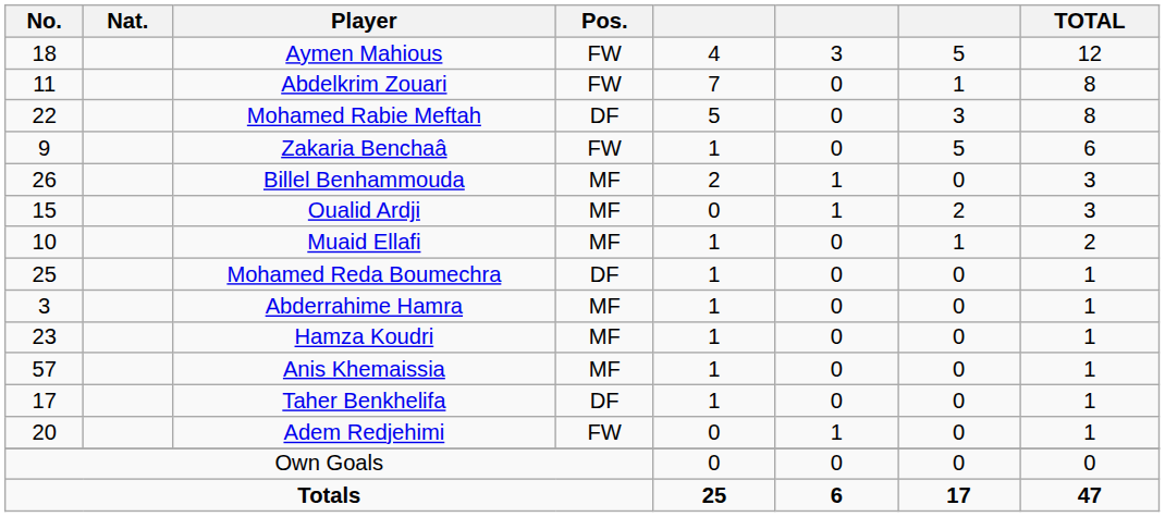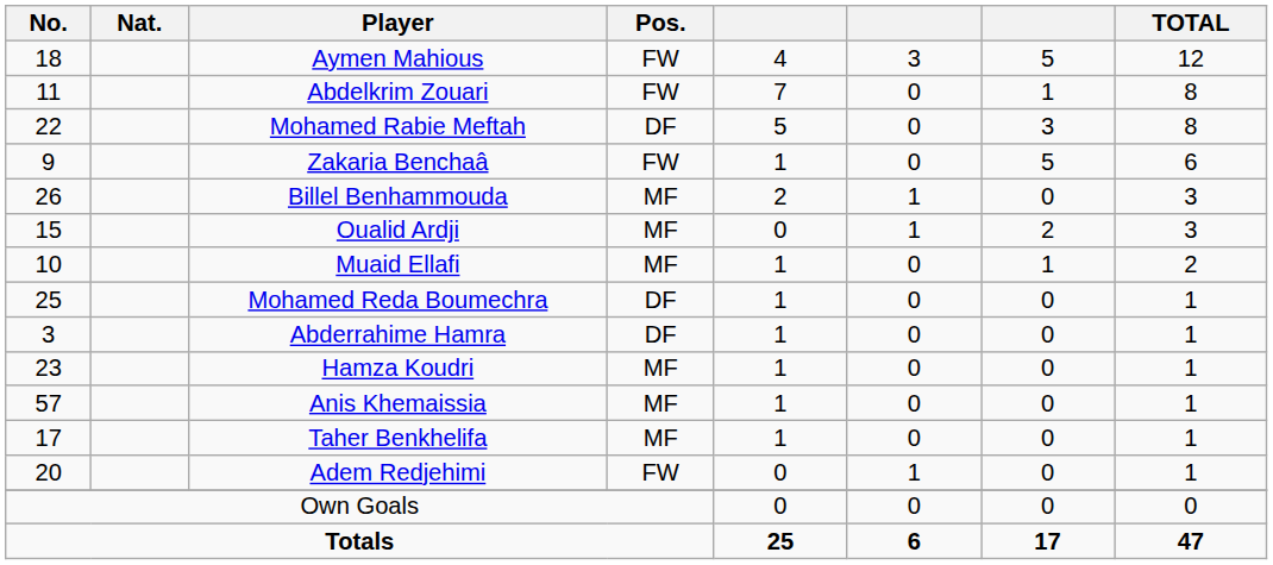 <table class="wikitable sortable alternance"  style="font-size:90%; text-align:center; line-height:14px; width:60%;">
 <tr>
 <th width=10>No.</th>
 <th width=10>Nat.</th>
 <th width=140>Player</th>
 <th width=10>Pos.</th>
 <th width=40></th>
 <th width=40></th>
 <th width=40></th>
 <th width=10>TOTAL</th>
 </tr>
 <tr>
 <td>18</td>
 <td></td>
 <td><a href='#'>Aymen Mahious</a></td>
 <td>FW</td>
 <td>4</td>
 <td>3</td>
 <td>5</td>
 <td>12</td>
 </tr>
 <tr>
 <td>11</td>
 <td></td>
 <td><a href='#'>Abdelkrim Zouari</a></td>
 <td>FW</td>
 <td>7</td>
 <td>0</td>
 <td>1</td>
 <td>8</td>
 </tr>
 <tr>
 <td>22</td>
 <td></td>
 <td><a href='#'>Mohamed Rabie Meftah</a></td>
 <td>DF</td>
 <td>5</td>
 <td>0</td>
 <td>3</td>
 <td>8</td>
 </tr>
 <tr>
 <td>9</td>
 <td></td>
 <td><a href='#'>Zakaria Benchaâ</a></td>
 <td>FW</td>
 <td>1</td>
 <td>0</td>
 <td>5</td>
 <td>6</td>
 </tr>
 <tr>
 <td>26</td>
 <td></td>
 <td><a href='#'>Billel Benhammouda</a></td>
 <td>MF</td>
 <td>2</td>
 <td>1</td>
 <td>0</td>
 <td>3</td>
 </tr>
 <tr>
 <td>15</td>
 <td></td>
 <td><a href='#'>Oualid Ardji</a></td>
 <td>MF</td>
 <td>0</td>
 <td>1</td>
 <td>2</td>
 <td>3</td>
 </tr>
 <tr>
 <td>10</td>
 <td></td>
 <td><a href='#'>Muaid Ellafi</a></td>
 <td>MF</td>
 <td>1</td>
 <td>0</td>
 <td>1</td>
 <td>2</td>
 </tr>
 <tr>
 <td>25</td>
 <td></td>
 <td><a href='#'>Mohamed Reda Boumechra</a></td>
 <td>DF</td>
 <td>1</td>
 <td>0</td>
 <td>0</td>
 <td>1</td>
 </tr>
 <tr>
 <td>3</td>
 <td></td>
 <td><a href='#'>Abderrahime Hamra</a></td>
-<td>MF</td>
+<td>DF</td>
 <td>1</td>
 <td>0</td>
 <td>0</td>
 <td>1</td>
 </tr>
 <tr>
 <td>23</td>
 <td></td>
 <td><a href='#'>Hamza Koudri</a></td>
 <td>MF</td>
 <td>1</td>
 <td>0</td>
 <td>0</td>
 <td>1</td>
 </tr>
 <tr>
 <td>57</td>
 <td></td>
 <td><a href='#'>Anis Khemaissia</a></td>
 <td>MF</td>
 <td>1</td>
 <td>0</td>
 <td>0</td>
 <td>1</td>
 </tr>
 <tr>
 <td>17</td>
 <td></td>
 <td><a href='#'>Taher Benkhelifa</a></td>
-<td>DF</td>
+<td>MF</td>
 <td>1</td>
 <td>0</td>
 <td>0</td>
 <td>1</td>
 </tr>
 <tr>
 <td>20</td>
 <td></td>
 <td><a href='#'>Adem Redjehimi</a></td>
 <td>FW</td>
 <td>0</td>
 <td>1</td>
 <td>0</td>
 <td>1</td>
 </tr>
 <tr>
 </tr>
 <tr class="sortbottom">
 <td colspan="4">Own Goals</td>
 <td>0</td>
 <td>0</td>
 <td>0</td>
 <td>0</td>
 </tr>
 <tr class="sortbottom">
 <td colspan="4"><strong>Totals</strong></td>
 <td><strong>25</strong></td>
 <td><strong>6</strong></td>
 <td><strong>17</strong></td>
 <td><strong>47</strong></td>
 </tr>
 </table>
